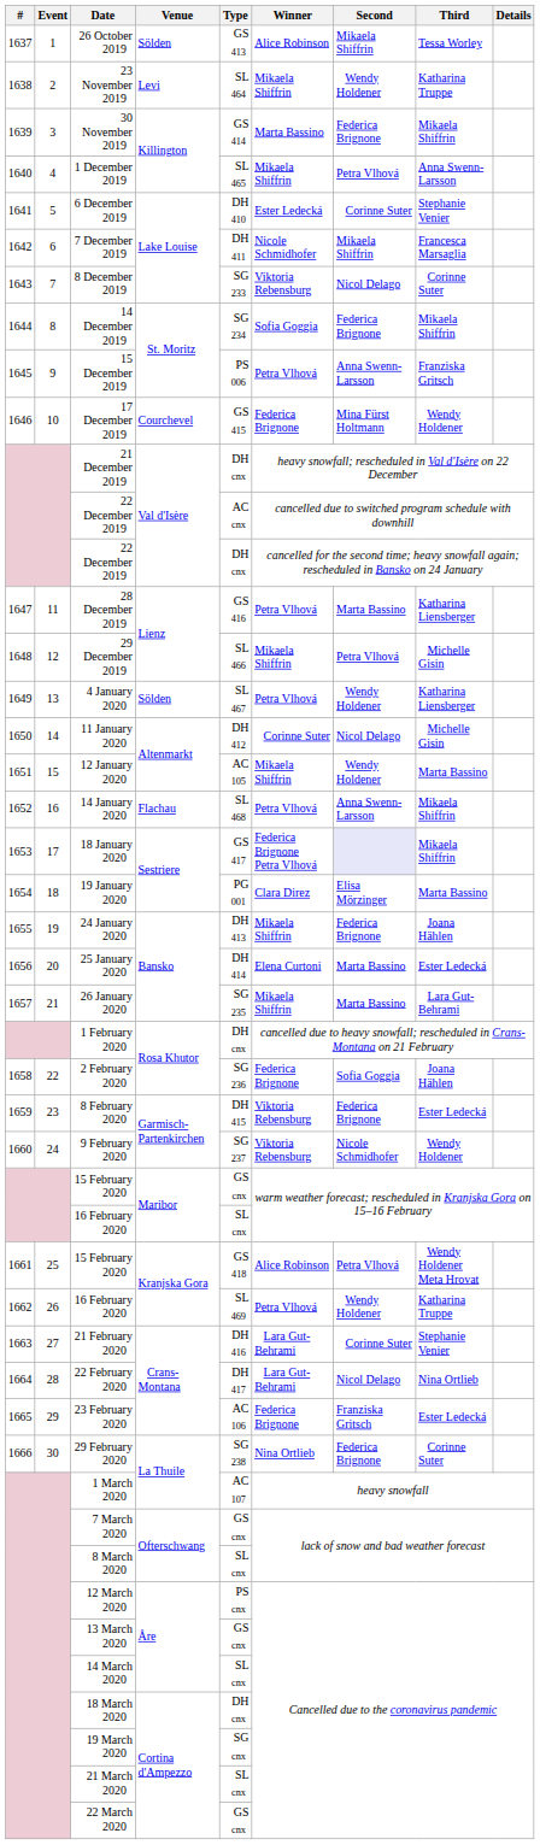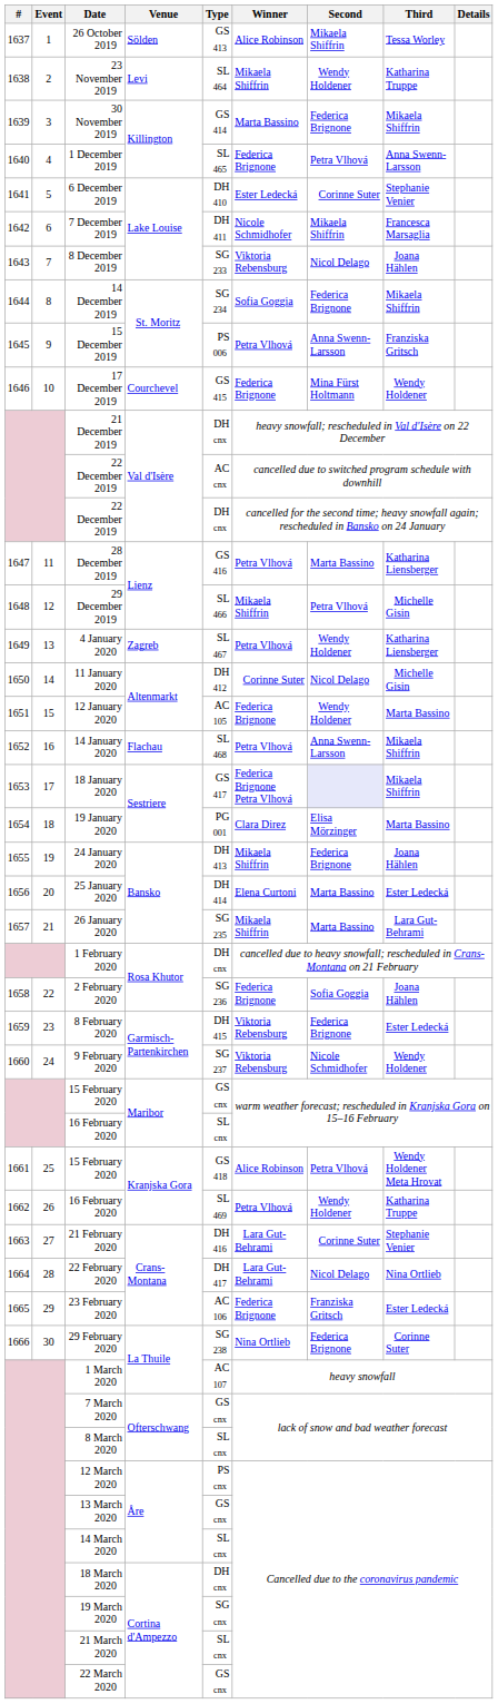 <table class="wikitable plainrowheaders" style="background:#fff; font-size:86%; line-height:16px; border:grey solid 1px; border-collapse:collapse;">
 <tr>
 <th style="width:30px;">#</th>
 <th style="width:33px;">Event</th>
 <th style="width:135px;">Date</th>
 <th style="width:178px;">Venue</th>
 <th style="width:45px;">Type</th>
 <th style="width:200px;">Winner</th>
 <th style="width:200px;">Second</th>
 <th style="width:200px;">Third</th>
 <th style="width:10px;">Details</th>
 </tr>
 <tr>
 <td>1637</td>
 <td align=center>1</td>
 <td align=right>26 October 2019  </td>
 <td> <a href='#'>Sölden</a></td>
 <td align=right>GS <sub>413</sub> </td>
 <td> <a href='#'>Alice Robinson</a></td>
 <td> <a href='#'>Mikaela Shiffrin</a></td>
 <td> <a href='#'>Tessa Worley</a></td>
 <td></td>
 </tr>
 <tr>
 <td>1638</td>
 <td align=center>2</td>
 <td align=right>23 November 2019  </td>
 <td> <a href='#'>Levi</a></td>
 <td align=right>SL <sub>464</sub> </td>
 <td> <a href='#'>Mikaela Shiffrin</a></td>
 <td>   <a href='#'>Wendy Holdener</a></td>
 <td> <a href='#'>Katharina Truppe</a></td>
 <td></td>
 </tr>
 <tr>
 <td>1639</td>
 <td align=center>3</td>
 <td align=right>30 November 2019  </td>
 <td rowspan=2> <a href='#'>Killington</a></td>
 <td align=right>GS <sub>414</sub> </td>
 <td> <a href='#'>Marta Bassino</a></td>
 <td> <a href='#'>Federica Brignone</a></td>
 <td> <a href='#'>Mikaela Shiffrin</a></td>
 <td></td>
 </tr>
 <tr>
 <td>1640</td>
 <td align=center>4</td>
 <td align=right>1 December 2019  </td>
 <td align=right>SL <sub>465</sub> </td>
-<td> <a href='#'>Mikaela Shiffrin</a></td>
+<td> <a href='#'>Federica Brignone</a></td>
 <td> <a href='#'>Petra Vlhová</a></td>
 <td> <a href='#'>Anna Swenn-Larsson</a></td>
 <td></td>
 </tr>
 <tr>
 <td>1641</td>
 <td align=center>5</td>
 <td align=right>6 December 2019  </td>
 <td rowspan=3> <a href='#'>Lake Louise</a></td>
 <td align=right>DH <sub>410</sub> </td>
 <td> <a href='#'>Ester Ledecká</a></td>
 <td>   <a href='#'>Corinne Suter</a></td>
 <td> <a href='#'>Stephanie Venier</a></td>
 <td></td>
 </tr>
 <tr>
 <td>1642</td>
 <td align=center>6</td>
 <td align=right>7 December 2019  </td>
 <td align=right>DH <sub>411</sub> </td>
 <td> <a href='#'>Nicole Schmidhofer</a></td>
 <td> <a href='#'>Mikaela Shiffrin</a></td>
 <td> <a href='#'>Francesca Marsaglia</a></td>
 <td></td>
 </tr>
 <tr>
 <td>1643</td>
 <td align=center>7</td>
 <td align=right>8 December 2019  </td>
 <td align=right>SG <sub>233</sub> </td>
 <td> <a href='#'>Viktoria Rebensburg</a></td>
 <td> <a href='#'>Nicol Delago</a></td>
-<td>   <a href='#'>Corinne Suter</a></td>
+<td>   <a href='#'>Joana Hählen</a></td>
 <td></td>
 </tr>
 <tr>
 <td>1644</td>
 <td align=center>8</td>
 <td align=right>14 December 2019  </td>
 <td rowspan="2">   <a href='#'>St. Moritz</a></td>
 <td align=right>SG <sub>234</sub> </td>
 <td> <a href='#'>Sofia Goggia</a></td>
 <td> <a href='#'>Federica Brignone</a></td>
 <td> <a href='#'>Mikaela Shiffrin</a></td>
 <td></td>
 </tr>
 <tr>
 <td>1645</td>
 <td align=center>9</td>
 <td align=right>15 December 2019  </td>
 <td align=right>PS <sub>006</sub> </td>
 <td> <a href='#'>Petra Vlhová</a></td>
 <td> <a href='#'>Anna Swenn-Larsson</a></td>
 <td> <a href='#'>Franziska Gritsch</a></td>
 <td></td>
 </tr>
 <tr>
 <td>1646</td>
 <td align=center>10</td>
 <td align=right>17 December 2019  </td>
 <td> <a href='#'>Courchevel</a></td>
 <td align=right>GS <sub>415</sub> </td>
 <td> <a href='#'>Federica Brignone</a></td>
 <td> <a href='#'>Mina Fürst Holtmann</a></td>
 <td>   <a href='#'>Wendy Holdener</a></td>
 <td></td>
 </tr>
 <tr>
 <td bgcolor="EDCCD5" colspan=2 rowspan=3></td>
 <td align=right>21 December 2019  </td>
 <td rowspan=3> <a href='#'>Val d'Isère</a></td>
 <td align=right>DH <sub>cnx</sub> </td>
 <td colspan="4" align="center"><em>heavy snowfall; rescheduled in <a href='#'>Val d'Isère</a> on 22 December</em></td>
 </tr>
 <tr>
 <td align=right>22 December 2019  </td>
 <td align=right>AC <sub>cnx</sub> </td>
 <td colspan="4" align="center"><em>cancelled due to switched program schedule with downhill</em></td>
 </tr>
 <tr>
 <td align=right><small></small>22 December 2019  </td>
 <td align=right>DH <sub>cnx</sub> </td>
 <td colspan="4" align="center"><em>cancelled for the second time; heavy snowfall again; rescheduled in <a href='#'>Bansko</a> on 24 January</em></td>
 </tr>
 <tr>
 <td>1647</td>
 <td align=center>11</td>
 <td align=right>28 December 2019  </td>
 <td rowspan=2> <a href='#'>Lienz</a></td>
 <td align=right>GS <sub>416</sub> </td>
 <td> <a href='#'>Petra Vlhová</a></td>
 <td> <a href='#'>Marta Bassino</a></td>
 <td> <a href='#'>Katharina Liensberger</a></td>
 <td></td>
 </tr>
 <tr>
 <td>1648</td>
 <td align=center>12</td>
 <td align=right>29 December 2019  </td>
 <td align=right>SL <sub>466</sub> </td>
 <td> <a href='#'>Mikaela Shiffrin</a></td>
 <td> <a href='#'>Petra Vlhová</a></td>
 <td>   <a href='#'>Michelle Gisin</a></td>
 <td></td>
 </tr>
 <tr>
 <td>1649</td>
 <td align=center>13</td>
 <td align=right>4 January 2020  </td>
-<td> <a href='#'>Sölden</a></td>
+<td> <a href='#'>Zagreb</a></td>
 <td align=right>SL <sub>467</sub> </td>
 <td> <a href='#'>Petra Vlhová</a></td>
 <td>   <a href='#'>Wendy Holdener</a></td>
 <td> <a href='#'>Katharina Liensberger</a></td>
 <td></td>
 </tr>
 <tr>
 <td>1650</td>
 <td align=center>14</td>
 <td align=right>11 January 2020  </td>
 <td rowspan=2> <a href='#'>Altenmarkt</a></td>
 <td align=right>DH <sub>412</sub> </td>
 <td>   <a href='#'>Corinne Suter</a></td>
 <td> <a href='#'>Nicol Delago</a></td>
 <td>   <a href='#'>Michelle Gisin</a></td>
 <td></td>
 </tr>
 <tr>
 <td>1651</td>
 <td align=center>15</td>
 <td align=right>12 January 2020  </td>
 <td align=right>AC <sub>105</sub> </td>
-<td> <a href='#'>Mikaela Shiffrin</a></td>
+<td> <a href='#'>Federica Brignone</a></td>
 <td>   <a href='#'>Wendy Holdener</a></td>
 <td> <a href='#'>Marta Bassino</a></td>
 <td></td>
 </tr>
 <tr>
 <td>1652</td>
 <td align=center>16</td>
 <td align=right>14 January 2020  </td>
 <td> <a href='#'>Flachau</a></td>
 <td align=right>SL <sub>468</sub> </td>
 <td> <a href='#'>Petra Vlhová</a></td>
 <td> <a href='#'>Anna Swenn-Larsson</a></td>
 <td> <a href='#'>Mikaela Shiffrin</a></td>
 <td></td>
 </tr>
 <tr>
 <td>1653</td>
 <td align=center>17</td>
 <td align=right>18 January 2020  </td>
 <td rowspan=2> <a href='#'>Sestriere</a></td>
 <td align=right>GS <sub>417</sub> </td>
 <td> <a href='#'>Federica Brignone</a><br> <a href='#'>Petra Vlhová</a></td>
 <td bgcolor="E6E8FA"></td>
 <td> <a href='#'>Mikaela Shiffrin</a></td>
 <td></td>
 </tr>
 <tr>
 <td>1654</td>
 <td align=center>18</td>
 <td align=right>19 January 2020  </td>
 <td align=right>PG <sub>001</sub> </td>
 <td> <a href='#'>Clara Direz</a></td>
 <td> <a href='#'>Elisa Mörzinger</a></td>
 <td> <a href='#'>Marta Bassino</a></td>
 <td></td>
 </tr>
 <tr>
 <td>1655</td>
 <td align=center>19</td>
 <td align=right><small></small>24 January 2020  </td>
 <td rowspan="3"> <a href='#'>Bansko</a></td>
 <td align=right>DH <sub>413</sub> </td>
 <td> <a href='#'>Mikaela Shiffrin</a></td>
 <td> <a href='#'>Federica Brignone</a></td>
 <td>   <a href='#'>Joana Hählen</a></td>
 <td></td>
 </tr>
 <tr>
 <td>1656</td>
 <td align="center">20</td>
 <td align="right">25 January 2020  </td>
 <td align="right">DH <sub>414</sub> </td>
 <td> <a href='#'>Elena Curtoni</a></td>
 <td> <a href='#'>Marta Bassino</a></td>
 <td> <a href='#'>Ester Ledecká</a></td>
 <td></td>
 </tr>
 <tr>
 <td>1657</td>
 <td align="center">21</td>
 <td align="right">26 January 2020  </td>
 <td align="right">SG <sub>235</sub> </td>
 <td> <a href='#'>Mikaela Shiffrin</a></td>
 <td> <a href='#'>Marta Bassino</a></td>
 <td>   <a href='#'>Lara Gut-Behrami</a></td>
 <td></td>
 </tr>
 <tr>
 <td bgcolor="EDCCD5" colspan=2></td>
 <td align="right">1 February 2020  </td>
 <td rowspan="2"> <a href='#'>Rosa Khutor</a></td>
 <td align="right">DH <sub>cnx</sub> </td>
 <td colspan=4 align=center><em>cancelled due to heavy snowfall; rescheduled in <a href='#'>Crans-Montana</a> on 21 February </em></td>
 </tr>
 <tr>
 <td>1658</td>
 <td align="center">22</td>
 <td align="right">2 February 2020  </td>
 <td align="right">SG <sub>236</sub> </td>
 <td> <a href='#'>Federica Brignone</a></td>
 <td> <a href='#'>Sofia Goggia</a></td>
 <td>   <a href='#'>Joana Hählen</a></td>
 <td></td>
 </tr>
 <tr>
 <td>1659</td>
 <td align="center">23</td>
 <td align="right">8 February 2020  </td>
 <td rowspan="2"> <a href='#'>Garmisch-Partenkirchen</a></td>
 <td align="right">DH <sub>415</sub> </td>
 <td> <a href='#'>Viktoria Rebensburg</a></td>
 <td> <a href='#'>Federica Brignone</a></td>
 <td> <a href='#'>Ester Ledecká</a></td>
 <td></td>
 </tr>
 <tr>
 <td>1660</td>
 <td align="center">24</td>
 <td align="right">9 February 2020  </td>
 <td align="right">SG <sub>237</sub> </td>
 <td> <a href='#'>Viktoria Rebensburg</a></td>
 <td> <a href='#'>Nicole Schmidhofer</a></td>
 <td>   <a href='#'>Wendy Holdener</a></td>
 <td></td>
 </tr>
 <tr>
 <td bgcolor="EDCCD5" colspan=2 rowspan=2></td>
 <td align="right">15 February 2020  </td>
 <td rowspan="2"> <a href='#'>Maribor</a></td>
 <td align="right">GS <sub>cnx </sub></td>
 <td align=center rowspan=2 colspan=4><em>warm weather forecast; rescheduled in <a href='#'>Kranjska Gora</a> on 15–16 February</em></td>
 </tr>
 <tr>
 <td align="right">16 February 2020  </td>
 <td align="right">SL <sub>cnx </sub></td>
 </tr>
 <tr>
 <td>1661</td>
 <td align="center">25</td>
 <td align="right"><small></small>15 February 2020  </td>
 <td rowspan="2"> <a href='#'>Kranjska Gora</a></td>
 <td align="right">GS <sub>418 </sub></td>
 <td> <a href='#'>Alice Robinson</a></td>
 <td> <a href='#'>Petra Vlhová</a></td>
 <td>   <a href='#'>Wendy Holdener</a><br> <a href='#'>Meta Hrovat</a></td>
 <td></td>
 </tr>
 <tr>
 <td>1662</td>
 <td align="center">26</td>
 <td align="right"><small></small>16 February 2020  </td>
 <td align="right">SL <sub>469</sub> </td>
 <td> <a href='#'>Petra Vlhová</a></td>
 <td>   <a href='#'>Wendy Holdener</a></td>
 <td> <a href='#'>Katharina Truppe</a></td>
 <td></td>
 </tr>
 <tr>
 <td>1663</td>
 <td align="center">27</td>
 <td align=right><small></small>21 February 2020  </td>
 <td rowspan="3">   <a href='#'>Crans-Montana</a></td>
 <td align="right">DH <sub>416</sub> </td>
 <td>   <a href='#'>Lara Gut-Behrami</a></td>
 <td>   <a href='#'>Corinne Suter</a></td>
 <td> <a href='#'>Stephanie Venier</a></td>
 <td></td>
 </tr>
 <tr>
 <td>1664</td>
 <td align="center">28</td>
 <td align="right">22 February 2020  </td>
 <td align="right">DH <sub>417</sub> </td>
 <td>   <a href='#'>Lara Gut-Behrami</a></td>
 <td> <a href='#'>Nicol Delago</a></td>
 <td> <a href='#'>Nina Ortlieb</a></td>
 <td></td>
 </tr>
 <tr>
 <td>1665</td>
 <td align="center">29</td>
 <td align="right">23 February 2020  </td>
 <td align="right">AC <sub>106</sub> </td>
 <td> <a href='#'>Federica Brignone</a></td>
 <td> <a href='#'>Franziska Gritsch</a></td>
 <td> <a href='#'>Ester Ledecká</a></td>
 <td></td>
 </tr>
 <tr>
 <td>1666</td>
 <td align="center">30</td>
 <td align="right">29 February 2020  </td>
 <td rowspan="2"> <a href='#'>La Thuile</a></td>
 <td align="right">SG <sub>238</sub> </td>
 <td> <a href='#'>Nina Ortlieb</a></td>
 <td> <a href='#'>Federica Brignone</a></td>
 <td>   <a href='#'>Corinne Suter</a></td>
 <td></td>
 </tr>
 <tr>
 <td colspan="2" rowspan="10" bgcolor="EDCCD5"></td>
 <td align="right">1 March 2020  </td>
 <td align="right">AC <sub>107</sub> </td>
 <td colspan="4" align="center"><em>heavy snowfall</em></td>
 </tr>
 <tr>
 <td align="right">7 March 2020  </td>
 <td rowspan="2"> <a href='#'>Ofterschwang</a></td>
 <td align="right">GS <sub>cnx</sub> </td>
 <td colspan="4" rowspan="2"  align="center"><em>lack of snow and bad weather forecast</em></td>
 </tr>
 <tr>
 <td align="right">8 March 2020  </td>
 <td align="right">SL <sub>cnx</sub> </td>
 </tr>
 <tr>
 <td align="right">12 March 2020  </td>
 <td rowspan="3"> <a href='#'>Åre</a></td>
 <td align="right">PS <sub>cnx</sub> </td>
 <td colspan="4" rowspan="7" align="center"><em>Cancelled due to the <a href='#'>coronavirus pandemic</a></em></td>
 </tr>
 <tr>
 <td align="right">13 March 2020  </td>
 <td align="right">GS <sub>cnx</sub> </td>
 </tr>
 <tr>
 <td align="right">14 March 2020  </td>
 <td align="right">SL <sub>cnx</sub> </td>
 </tr>
 <tr>
 <td align="right">18 March 2020  </td>
 <td rowspan="4"> <a href='#'>Cortina d'Ampezzo</a></td>
 <td align="right">DH <sub>cnx</sub> </td>
 </tr>
 <tr>
 <td align="right">19 March 2020  </td>
 <td align="right">SG <sub>cnx</sub> </td>
 </tr>
 <tr>
 <td align="right">21 March 2020  </td>
 <td align="right">SL <sub>cnx</sub> </td>
 </tr>
 <tr>
 <td align="right">22 March 2020  </td>
 <td align="right">GS <sub>cnx</sub> </td>
 </tr>
 </table>
